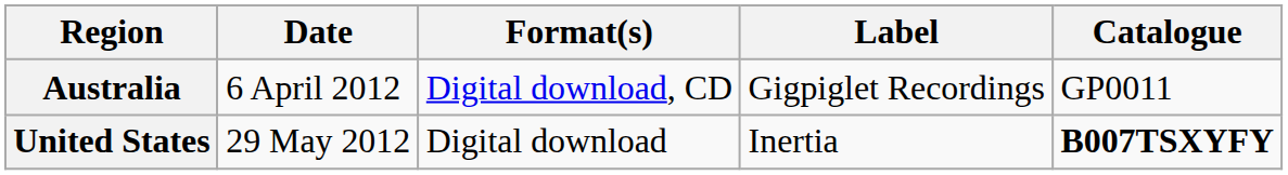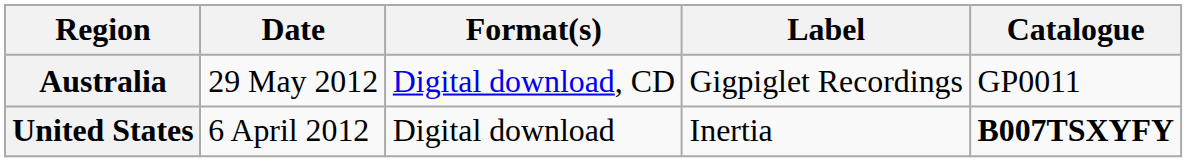 <table class="wikitable plainrowheaders">
 <tr>
 <th scope="col">Region</th>
 <th scope="col">Date</th>
 <th scope="col">Format(s)</th>
 <th scope="col">Label</th>
 <th scope="col">Catalogue</th>
 </tr>
 <tr>
 <th scope="row">Australia</th>
-<td>6 April 2012</td>
+<td>29 May 2012</td>
 <td><a href='#'>Digital download</a>, CD</td>
 <td>Gigpiglet Recordings</td>
 <td>GP0011</td>
 </tr>
 <tr>
 <th scope="row">United States</th>
-<td>29 May 2012</td>
+<td>6 April 2012</td>
 <td>Digital download</td>
 <td>Inertia</td>
 <td><strong>B007TSXYFY</strong></td>
 </tr>
 </table>
